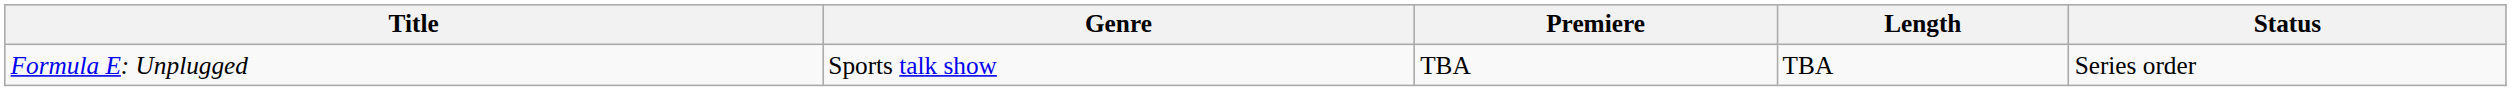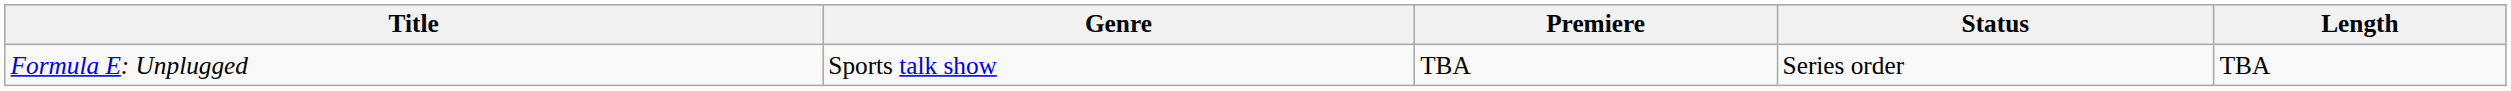 <table class="wikitable sortable" style="width:100%;">
 <tr>
 <th>Title</th>
 <th>Genre</th>
 <th>Premiere</th>
+<th>Status</th>
 <th>Length</th>
-<th>Status</th>
 </tr>
 <tr>
 <td><em><a href='#'>Formula E</a>: Unplugged</em></td>
 <td>Sports <a href='#'>talk show</a></td>
 <td>TBA</td>
+<td>Series order</td>
 <td>TBA</td>
-<td>Series order</td>
 </tr>
 </table>
